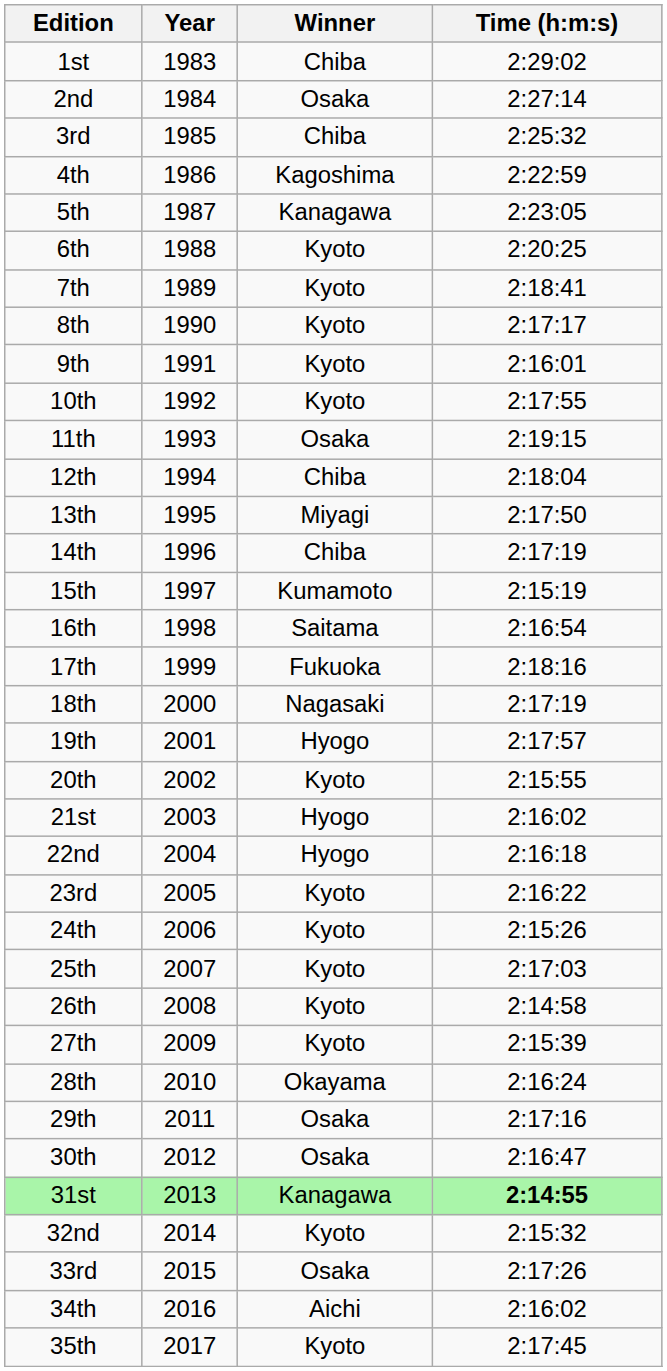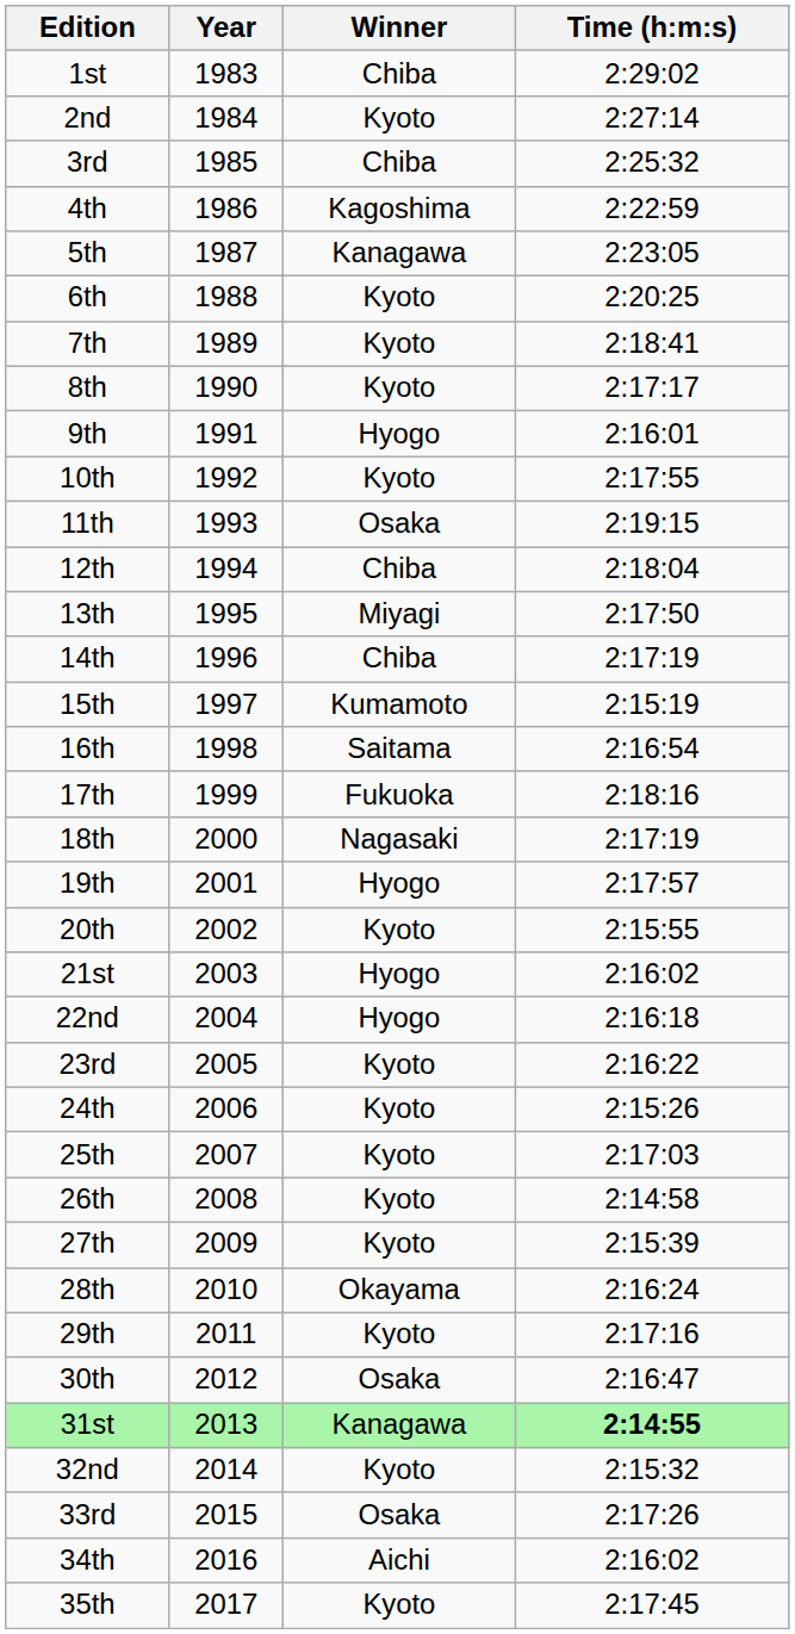 <table class="wikitable sortable" style="text-align:center" width=50%>
 <tr>
 <th class=unsortable>Edition</th>
 <th>Year</th>
 <th>Winner</th>
 <th>Time (h:m:s)</th>
 </tr>
 <tr>
 <td>1st</td>
 <td>1983</td>
 <td>Chiba</td>
 <td>2:29:02</td>
 </tr>
 <tr>
 <td>2nd</td>
 <td>1984</td>
-<td>Osaka</td>
+<td>Kyoto</td>
 <td>2:27:14</td>
 </tr>
 <tr>
 <td>3rd</td>
 <td>1985</td>
 <td>Chiba</td>
 <td>2:25:32</td>
 </tr>
 <tr>
 <td>4th</td>
 <td>1986</td>
 <td>Kagoshima</td>
 <td>2:22:59</td>
 </tr>
 <tr>
 <td>5th</td>
 <td>1987</td>
 <td>Kanagawa</td>
 <td>2:23:05</td>
 </tr>
 <tr>
 <td>6th</td>
 <td>1988</td>
 <td>Kyoto</td>
 <td>2:20:25</td>
 </tr>
 <tr>
 <td>7th</td>
 <td>1989</td>
 <td>Kyoto</td>
 <td>2:18:41</td>
 </tr>
 <tr>
 <td>8th</td>
 <td>1990</td>
 <td>Kyoto</td>
 <td>2:17:17</td>
 </tr>
 <tr>
 <td>9th</td>
 <td>1991</td>
-<td>Kyoto</td>
+<td>Hyogo</td>
 <td>2:16:01</td>
 </tr>
 <tr>
 <td>10th</td>
 <td>1992</td>
 <td>Kyoto</td>
 <td>2:17:55</td>
 </tr>
 <tr>
 <td>11th</td>
 <td>1993</td>
 <td>Osaka</td>
 <td>2:19:15</td>
 </tr>
 <tr>
 <td>12th</td>
 <td>1994</td>
 <td>Chiba</td>
 <td>2:18:04</td>
 </tr>
 <tr>
 <td>13th</td>
 <td>1995</td>
 <td>Miyagi</td>
 <td>2:17:50</td>
 </tr>
 <tr>
 <td>14th</td>
 <td>1996</td>
 <td>Chiba</td>
 <td>2:17:19</td>
 </tr>
 <tr>
 <td>15th</td>
 <td>1997</td>
 <td>Kumamoto</td>
 <td>2:15:19</td>
 </tr>
 <tr>
 <td>16th</td>
 <td>1998</td>
 <td>Saitama</td>
 <td>2:16:54</td>
 </tr>
 <tr>
 <td>17th</td>
 <td>1999</td>
 <td>Fukuoka</td>
 <td>2:18:16</td>
 </tr>
 <tr>
 <td>18th</td>
 <td>2000</td>
 <td>Nagasaki</td>
 <td>2:17:19</td>
 </tr>
 <tr>
 <td>19th</td>
 <td>2001</td>
 <td>Hyogo</td>
 <td>2:17:57</td>
 </tr>
 <tr>
 <td>20th</td>
 <td>2002</td>
 <td>Kyoto</td>
 <td>2:15:55</td>
 </tr>
 <tr>
 <td>21st</td>
 <td>2003</td>
 <td>Hyogo</td>
 <td>2:16:02</td>
 </tr>
 <tr>
 <td>22nd</td>
 <td>2004</td>
 <td>Hyogo</td>
 <td>2:16:18</td>
 </tr>
 <tr>
 <td>23rd</td>
 <td>2005</td>
 <td>Kyoto</td>
 <td>2:16:22</td>
 </tr>
 <tr>
 <td>24th</td>
 <td>2006</td>
 <td>Kyoto</td>
 <td>2:15:26</td>
 </tr>
 <tr>
 <td>25th</td>
 <td>2007</td>
 <td>Kyoto</td>
 <td>2:17:03</td>
 </tr>
 <tr>
 <td>26th</td>
 <td>2008</td>
 <td>Kyoto</td>
 <td>2:14:58</td>
 </tr>
 <tr>
 <td>27th</td>
 <td>2009</td>
 <td>Kyoto</td>
 <td>2:15:39</td>
 </tr>
 <tr>
 <td>28th</td>
 <td>2010</td>
 <td>Okayama</td>
 <td>2:16:24</td>
 </tr>
 <tr>
 <td>29th</td>
 <td>2011</td>
-<td>Osaka</td>
+<td>Kyoto</td>
 <td>2:17:16</td>
 </tr>
 <tr>
 <td>30th</td>
 <td>2012</td>
 <td>Osaka</td>
 <td>2:16:47</td>
 </tr>
 <tr bgcolor=#A9F5A9>
 <td>31st</td>
 <td>2013</td>
 <td>Kanagawa</td>
 <td><strong>2:14:55</strong></td>
 </tr>
 <tr>
 <td>32nd</td>
 <td>2014</td>
 <td>Kyoto</td>
 <td>2:15:32</td>
 </tr>
 <tr>
 <td>33rd</td>
 <td>2015</td>
 <td>Osaka</td>
 <td>2:17:26</td>
 </tr>
 <tr>
 <td>34th</td>
 <td>2016</td>
 <td>Aichi</td>
 <td>2:16:02</td>
 </tr>
 <tr>
 <td>35th</td>
 <td>2017</td>
 <td>Kyoto</td>
 <td>2:17:45</td>
 </tr>
 <tr>
 </tr>
 </table>
